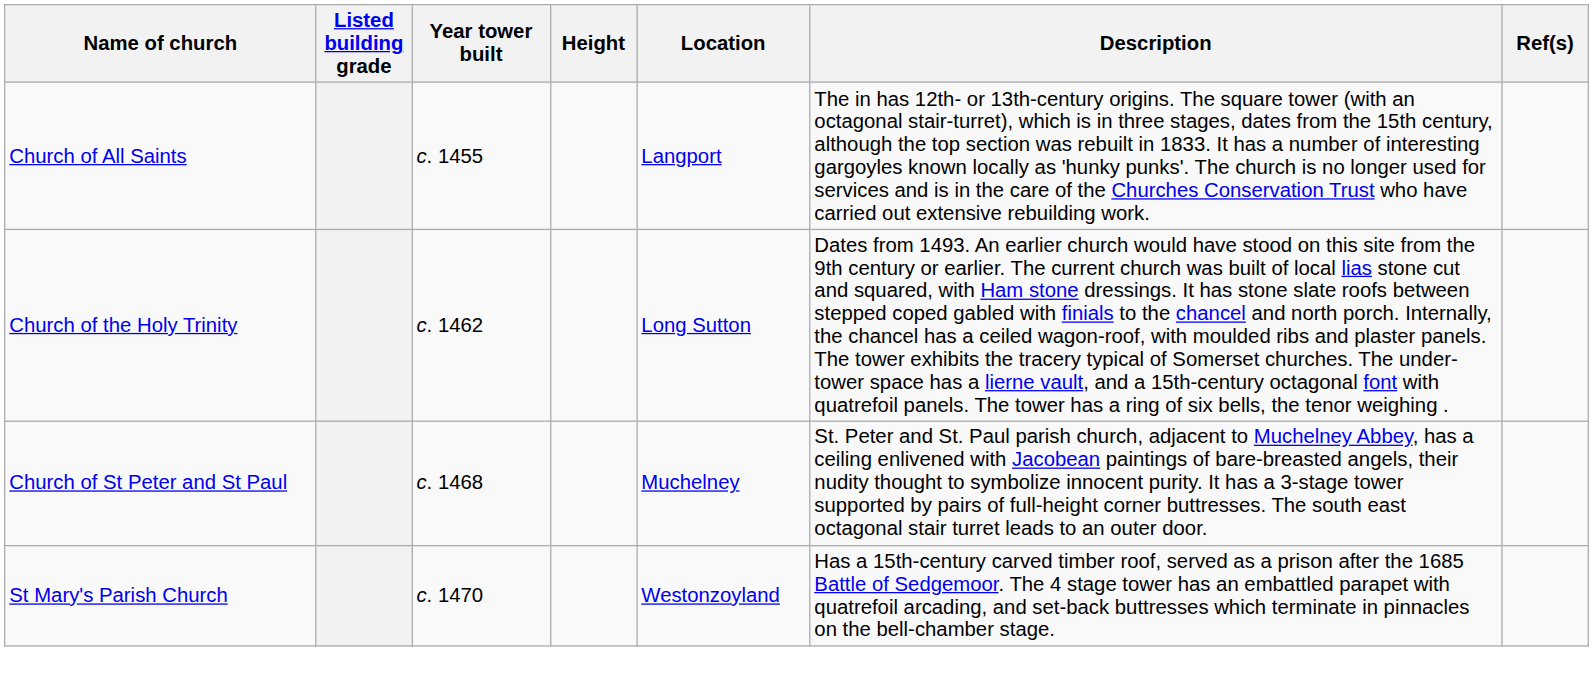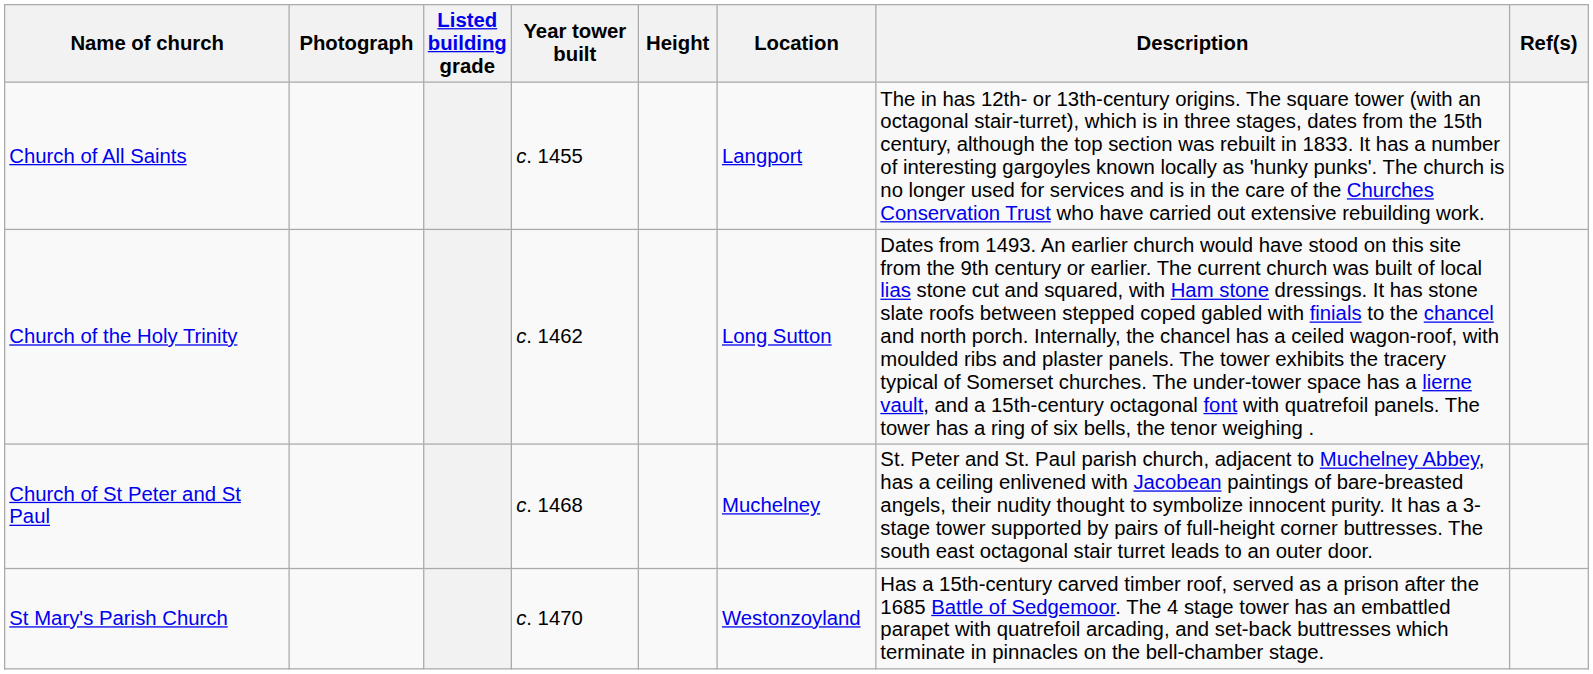 <table class="wikitable sortable" width:100%; border:0px; text-align:left; line-height:150%;">
 <tr>
 <th height="17" width="18%">Name of church</th>
+<th class="unsortable">Photograph</th>
 <th height="17" width="5%"><a href='#'>Listed building</a> grade</th>
 <th height="17" width="8%">Year tower built</th>
 <th height="17" width="5%">Height</th>
 <th height="17" width="10%">Location</th>
 <th class="unsortable" height="17" width="40%">Description</th>
 <th class="unsortable" height="17" width="5%">Ref(s)</th>
 </tr>
 <tr>
 <td><a href='#'>Church of All Saints</a></td>
+<td></td>
 <th></th>
 <td><em>c</em>. 1455</td>
 <td></td>
 <td><a href='#'>Langport</a><br></td>
 <td>The in has 12th- or 13th-century origins. The square tower (with an octagonal stair-turret), which is in three stages, dates from the 15th century, although the top section was rebuilt in 1833. It has a number of interesting gargoyles known locally as 'hunky punks'. The church is no longer used for services and is in the care of the <a href='#'>Churches Conservation Trust</a> who have carried out extensive rebuilding work.</td>
 <td></td>
 </tr>
 <tr>
 <td><a href='#'>Church of the Holy Trinity</a></td>
+<td></td>
 <th></th>
 <td><em>c</em>. 1462</td>
 <td></td>
 <td><a href='#'>Long Sutton</a><br></td>
 <td>Dates from 1493. An earlier church would have stood on this site from the 9th century or earlier. The current church was built of local <a href='#'>lias</a> stone cut and squared, with <a href='#'>Ham stone</a> dressings. It has stone slate roofs between stepped coped gabled with <a href='#'>finials</a> to the <a href='#'>chancel</a> and north porch. Internally, the chancel has a ceiled wagon-roof, with moulded ribs and plaster panels. The tower exhibits the tracery typical of Somerset churches. The under-tower space has a <a href='#'>lierne vault</a>, and a 15th-century octagonal <a href='#'>font</a> with quatrefoil panels. The tower has a ring of six bells, the tenor weighing .</td>
 <td></td>
 </tr>
 <tr>
 <td><a href='#'>Church of St Peter and St Paul</a></td>
+<td></td>
 <th></th>
 <td><em>c</em>. 1468</td>
 <td></td>
 <td><a href='#'>Muchelney</a><br></td>
 <td>St. Peter and St. Paul parish church, adjacent to <a href='#'>Muchelney Abbey</a>, has a ceiling enlivened with <a href='#'>Jacobean</a> paintings of bare-breasted angels, their nudity thought to symbolize innocent purity. It has a 3-stage tower supported by pairs of full-height corner buttresses. The south east octagonal stair turret leads to an outer door.</td>
 <td></td>
 </tr>
 <tr>
 <td><a href='#'>St Mary's Parish Church</a></td>
+<td></td>
 <th></th>
 <td><em>c</em>. 1470</td>
 <td></td>
 <td><a href='#'>Westonzoyland</a><br></td>
 <td>Has a 15th-century carved timber roof, served as a prison after the 1685 <a href='#'>Battle of Sedgemoor</a>. The 4 stage tower has an embattled parapet with quatrefoil arcading, and set-back buttresses which terminate in pinnacles on the bell-chamber stage.</td>
 <td></td>
 </tr>
 </table>
